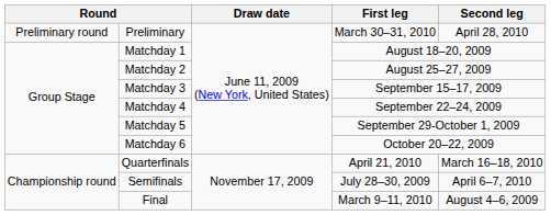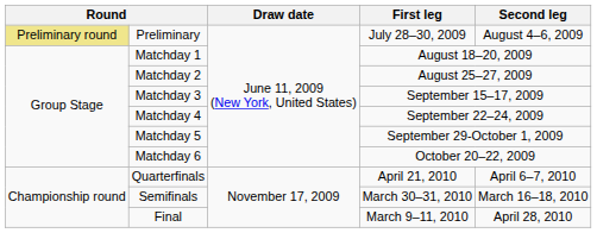 <table class="wikitable">
 <tr>
 <th colspan=2>Round</th>
 <th>Draw date</th>
 <th>First leg</th>
 <th>Second leg</th>
 </tr>
 <tr align="center">
-<td>Preliminary round</td>
+<td style="background: khaki;">Preliminary round</td>
 <td>Preliminary</td>
 <td rowspan=7>June 11, 2009<br> (<a href='#'>New York</a>, United States)</td>
-<td>March 30–31, 2010</td>
-<td>April 28, 2010</td>
+<td>July 28–30, 2009</td>
+<td>August 4–6, 2009</td>
 </tr>
 <tr align="center">
 <td rowspan=6>Group Stage</td>
 <td>Matchday 1</td>
 <td colspan=2>August 18–20, 2009</td>
 </tr>
 <tr align="center">
 <td>Matchday 2</td>
 <td colspan=2>August 25–27, 2009</td>
 </tr>
 <tr align="center">
 <td>Matchday 3</td>
 <td colspan=2>September 15–17, 2009</td>
 </tr>
 <tr align="center">
 <td>Matchday 4</td>
 <td colspan=2>September 22–24, 2009</td>
 </tr>
 <tr align="center">
 <td>Matchday 5</td>
 <td colspan=2>September 29-October 1, 2009</td>
 </tr>
 <tr align="center">
 <td>Matchday 6</td>
 <td colspan=2>October 20–22, 2009</td>
 </tr>
 <tr align="center">
 <td rowspan=3>Championship round</td>
 <td>Quarterfinals</td>
 <td rowspan=3>November 17, 2009</td>
 <td>April 21, 2010</td>
-<td>March 16–18, 2010</td>
+<td>April 6–7, 2010</td>
 </tr>
 <tr align="center">
 <td>Semifinals</td>
-<td>July 28–30, 2009</td>
-<td>April 6–7, 2010</td>
+<td>March 30–31, 2010</td>
+<td>March 16–18, 2010</td>
 </tr>
 <tr align="center">
 <td>Final</td>
 <td>March 9–11, 2010</td>
-<td>August 4–6, 2009</td>
+<td>April 28, 2010</td>
 </tr>
 </table>
